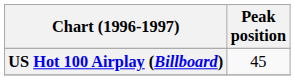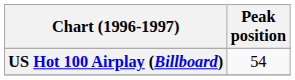 <table class="wikitable sortable plainrowheaders" style="text-align:center">
 <tr>
 <th>Chart (1996-1997)</th>
 <th>Peak<br>position</th>
 </tr>
 <tr>
 </tr>
 <tr>
 </tr>
 <tr>
 <th scope="row">US <a href='#'>Hot 100 Airplay</a> (<em><a href='#'>Billboard</a></em>)</th>
-<td align="center">45</td>
+<td align="center">54</td>
 </tr>
 <tr>
 </tr>
 </table>
